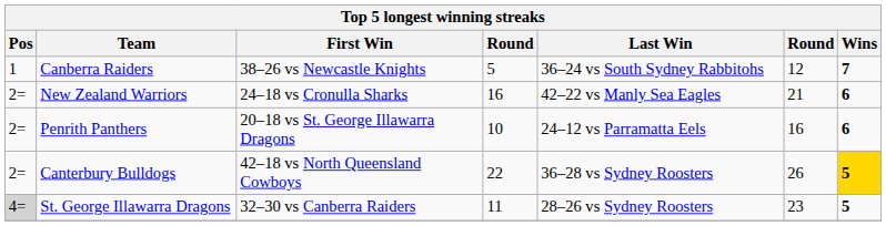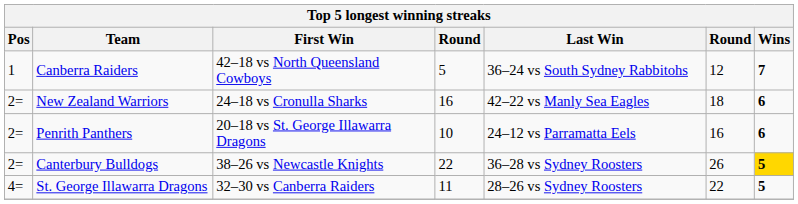 <table class="wikitable">
 <tr>
 <th colspan=9>Top 5 longest winning streaks</th>
 </tr>
 <tr>
 <th style="width:20px;">Pos</th>
 <th style="width:200px;">Team</th>
 <th style="width:250px;">First Win</th>
 <th style="width:25px;">Round</th>
 <th style="width:250px;">Last Win</th>
 <th style="width:25px;">Round</th>
 <th style="width:20px;">Wins</th>
 </tr>
 <tr>
 <td>1</td>
 <td align="left"> <a href='#'>Canberra Raiders</a></td>
-<td>38–26 vs  <a href='#'>Newcastle Knights</a></td>
+<td>42–18 vs  <a href='#'>North Queensland Cowboys</a></td>
 <td>5</td>
 <td>36–24 vs  <a href='#'>South Sydney Rabbitohs</a></td>
 <td>12</td>
 <td><strong>7</strong></td>
 </tr>
 <tr>
 <td>2=</td>
 <td align="left"> <a href='#'>New Zealand Warriors</a></td>
 <td>24–18 vs  <a href='#'>Cronulla Sharks</a></td>
 <td>16</td>
 <td>42–22 vs  <a href='#'>Manly Sea Eagles</a></td>
-<td>21</td>
+<td>18</td>
 <td><strong>6</strong></td>
 </tr>
 <tr>
 <td>2=</td>
 <td align="left"> <a href='#'>Penrith Panthers</a></td>
 <td>20–18 vs  <a href='#'>St. George Illawarra Dragons</a></td>
 <td>10</td>
 <td>24–12 vs  <a href='#'>Parramatta Eels</a></td>
 <td>16</td>
 <td><strong>6</strong></td>
 </tr>
 <tr>
 <td>2=</td>
 <td align="left"> <a href='#'>Canterbury Bulldogs</a></td>
-<td>42–18 vs  <a href='#'>North Queensland Cowboys</a></td>
+<td>38–26 vs  <a href='#'>Newcastle Knights</a></td>
 <td>22</td>
 <td>36–28 vs  <a href='#'>Sydney Roosters</a></td>
 <td>26</td>
 <td style="background: gold;"><strong>5</strong></td>
 </tr>
 <tr>
-<td style="background: lightgrey;">4=</td>
+<td>4=</td>
 <td align="left"> <a href='#'>St. George Illawarra Dragons</a></td>
 <td>32–30 vs  <a href='#'>Canberra Raiders</a></td>
 <td>11</td>
 <td>28–26 vs  <a href='#'>Sydney Roosters</a></td>
-<td>23</td>
+<td>22</td>
 <td><strong>5</strong></td>
 </tr>
 <tr>
 </tr>
 </table>
